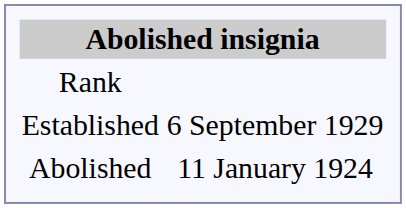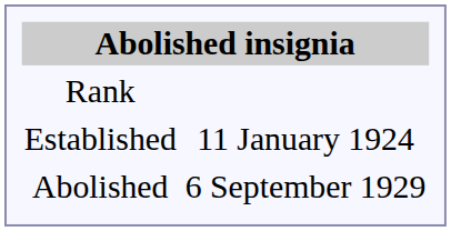 <table style="border:1px solid #8888aa; background-color:#f7f8ff; padding:5px; font-size:95%; margin: 0px 12px 12px 0px;">
 <tr style="background:#ccc;">
 <th colspan=9>Abolished insignia</th>
 </tr>
 <tr style="text-align:center;">
 <td>Rank</td>
 <td></td>
 </tr>
 <tr style="text-align:center;">
 <td>Established</td>
-<td>6 September 1929</td>
+<td>11 January 1924</td>
 </tr>
 <tr style="text-align:center;">
 <td>Abolished</td>
-<td>11 January 1924</td>
+<td>6 September 1929</td>
 </tr>
 </table>
